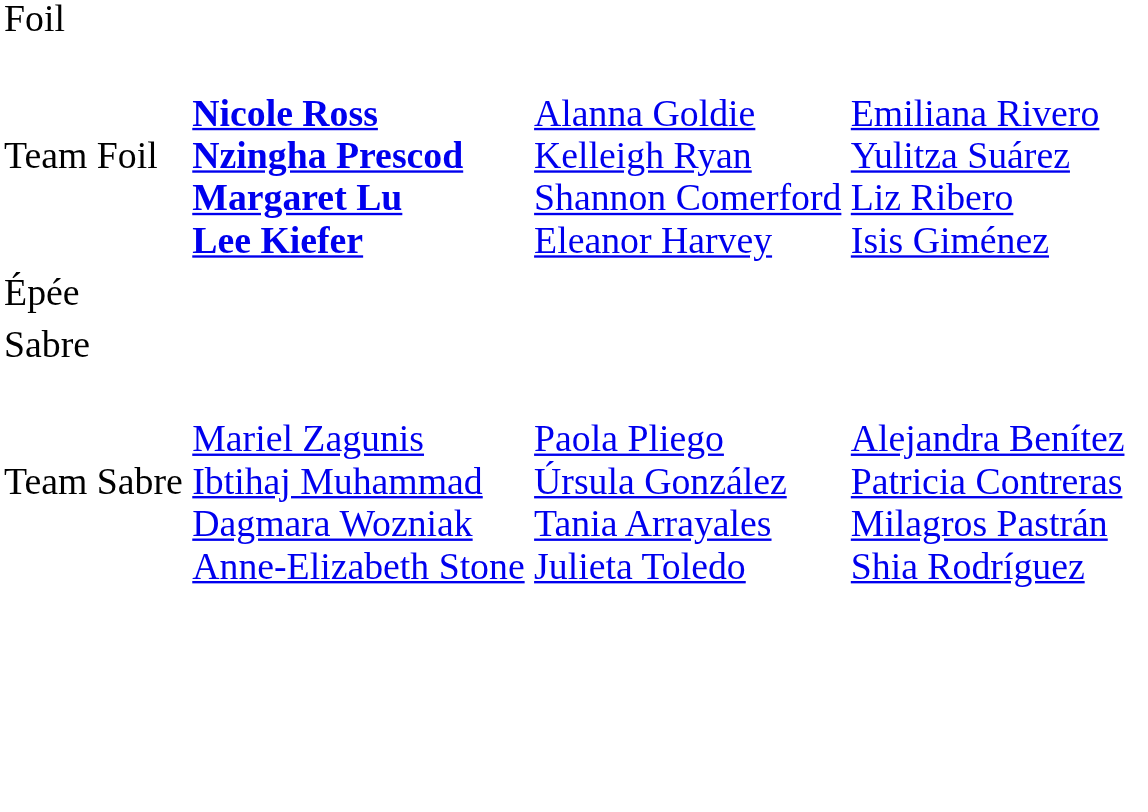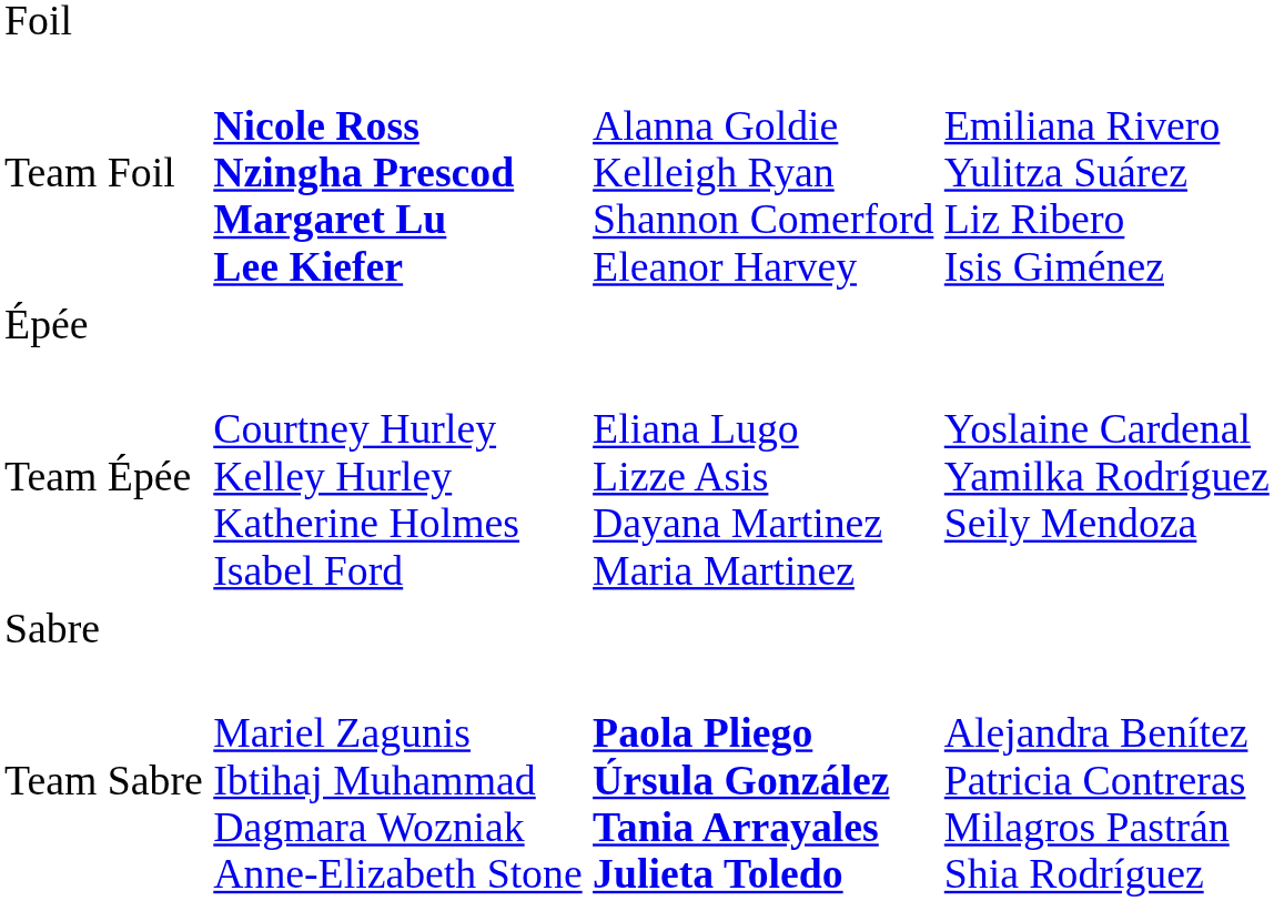 <table>
 <tr>
 <td>Foil</td>
 <td></td>
 <td></td>
 <td><br></td>
 </tr>
 <tr>
 <td>Team Foil</td>
 <td><strong><br><a href='#'>Nicole Ross</a><br><a href='#'>Nzingha Prescod</a><br><a href='#'>Margaret Lu</a><br><a href='#'>Lee Kiefer</a></strong></td>
 <td><br><a href='#'>Alanna Goldie</a><br><a href='#'>Kelleigh Ryan</a><br><a href='#'>Shannon Comerford</a><br><a href='#'>Eleanor Harvey</a></td>
 <td><br><a href='#'>Emiliana Rivero</a><br><a href='#'>Yulitza Suárez</a><br><a href='#'>Liz Ribero</a><br><a href='#'>Isis Giménez</a></td>
 </tr>
 <tr>
 <td>Épée</td>
 <td></td>
 <td></td>
 <td><br></td>
 </tr>
 <tr>
+<td>Team Épée</td>
+<td><br><a href='#'>Courtney Hurley</a><br><a href='#'>Kelley Hurley</a><br><a href='#'>Katherine Holmes</a><br><a href='#'>Isabel Ford</a></td>
+<td valign="top"><br><a href='#'>Eliana Lugo</a><br><a href='#'>Lizze Asis</a><br><a href='#'>Dayana Martinez</a><br><a href='#'>Maria Martinez</a></td>
+<td valign="top"><br><a href='#'>Yoslaine Cardenal</a><br><a href='#'>Yamilka Rodríguez</a><br><a href='#'>Seily Mendoza</a></td>
+</tr>
+<tr>
 <td>Sabre</td>
 <td></td>
 <td></td>
 <td><br></td>
 </tr>
 <tr>
 <td>Team Sabre</td>
 <td><br><a href='#'>Mariel Zagunis</a><br><a href='#'>Ibtihaj Muhammad</a><br><a href='#'>Dagmara Wozniak</a><br><a href='#'>Anne-Elizabeth Stone</a></td>
-<td><br><a href='#'>Paola Pliego</a><br><a href='#'>Úrsula González</a><br><a href='#'>Tania Arrayales</a><br><a href='#'>Julieta Toledo</a></td>
+<td><strong><br><a href='#'>Paola Pliego</a><br><a href='#'>Úrsula González</a><br><a href='#'>Tania Arrayales</a><br><a href='#'>Julieta Toledo</a></strong></td>
 <td><br><a href='#'>Alejandra Benítez</a><br><a href='#'>Patricia Contreras</a><br><a href='#'>Milagros Pastrán</a><br><a href='#'>Shia Rodríguez</a></td>
 </tr>
 </table>
